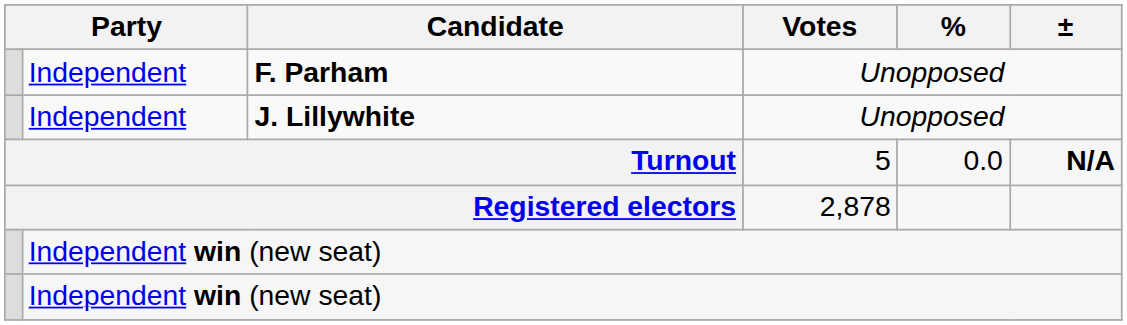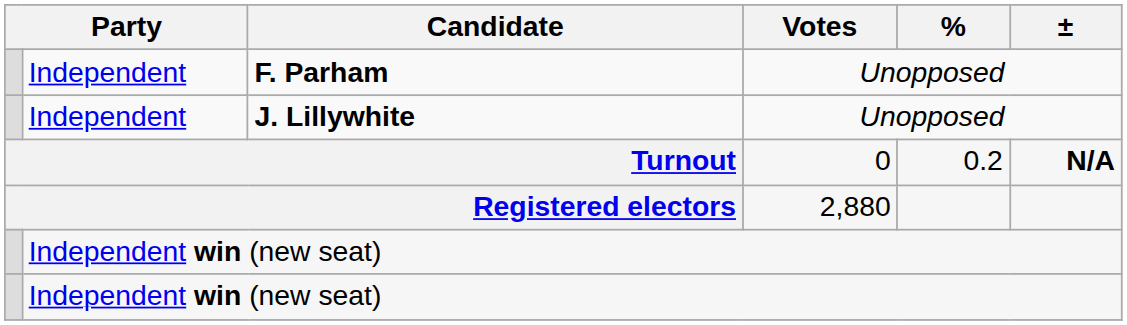 <table class=wikitable>
 <tr>
 <th scope="col" colspan="2" style="width: 130px">Party</th>
 <th scope="col" style="width: 17em">Candidate</th>
 <th scope="col" style="width: 5em">Votes</th>
 <th scope="col" style="width: 3.5em">%</th>
 <th scope="col" style="width: 3.5em">±</th>
 </tr>
 <tr>
 <td style="background:#DDDDDD;"></td>
 <td><a href='#'>Independent</a></td>
 <td><strong>F. Parham</strong></td>
 <td style="text-align: center; "colspan="3"><em>Unopposed</em></td>
 </tr>
 <tr>
 <td style="background:#DDDDDD;"></td>
 <td><a href='#'>Independent</a></td>
 <td><strong>J. Lillywhite</strong></td>
 <td style="text-align: center; "colspan="3"><em>Unopposed</em></td>
 </tr>
 <tr style="background-color:#F6F6F6">
 <th colspan="3" style="text-align: right; margin-right: 0.5em"><a href='#'>Turnout</a></th>
-<td style="text-align: right; margin-right: 0.5em">5</td>
-<td style="text-align: right; margin-right: 0.5em">0.0</td>
+<td style="text-align: right; margin-right: 0.5em">0</td>
+<td style="text-align: right; margin-right: 0.5em">0.2</td>
 <td style="text-align: right; margin-right: 0.5em"><strong>N/A</strong></td>
 </tr>
 <tr style="background-color:#F6F6F6;">
 <th colspan="3" style="text-align:right;"><a href='#'>Registered electors</a></th>
-<td style="text-align:right; margin-right:0.5em">2,878</td>
+<td style="text-align:right; margin-right:0.5em">2,880</td>
 <td></td>
 <td></td>
 </tr>
 <tr style="background-color:#F6F6F6">
 <td style="background:#DDDDDD;"></td>
 <td colspan="5"><a href='#'>Independent</a> <strong>win</strong> (new seat)</td>
 </tr>
 <tr style="background-color:#F6F6F6">
 <td style="background:#DDDDDD;"></td>
 <td colspan="5"><a href='#'>Independent</a> <strong>win</strong> (new seat)</td>
 </tr>
 </table>
